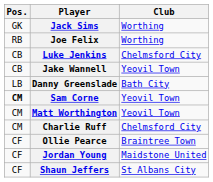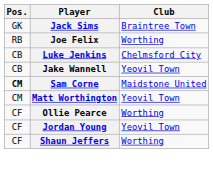 <table class="wikitable plainrowheaders" style="text-align: left">
 <tr>
 <th scope="col">Pos.</th>
 <th scope="col">Player</th>
 <th scope="col">Club</th>
 </tr>
 <tr>
 <td style="text-align:center">GK</td>
 <th scope="row"> <a href='#'>Jack Sims</a></th>
-<td><a href='#'>Worthing</a></td>
+<td><a href='#'>Braintree Town</a></td>
 </tr>
 <tr>
 <td style="text-align:center">RB</td>
 <th scope="row"> Joe Felix</th>
 <td><a href='#'>Worthing</a></td>
 </tr>
 <tr>
 <td style="text-align:center">CB</td>
 <th scope="row"> <a href='#'>Luke Jenkins</a></th>
 <td><a href='#'>Chelmsford City</a></td>
 </tr>
 <tr>
 <td style="text-align:center">CB</td>
 <th scope="row"> Jake Wannell</th>
 <td><a href='#'>Yeovil Town</a></td>
 </tr>
 <tr>
-<td style="text-align:center">LB</td>
-<th scope="row"> Danny Greenslade</th>
-<td><a href='#'>Bath City</a></td>
-</tr>
-<tr>
 <td style="text-align:center"><strong>CM</strong></td>
 <th scope="row"> <a href='#'>Sam Corne</a></th>
-<td><a href='#'>Yeovil Town</a></td>
+<td><a href='#'>Maidstone United</a></td>
 </tr>
 <tr>
 <td style="text-align:center">CM</td>
 <th scope="row"> <a href='#'>Matt Worthington</a></th>
 <td><a href='#'>Yeovil Town</a></td>
 </tr>
 <tr>
-<td style="text-align:center">CM</td>
-<th scope="row"> Charlie Ruff</th>
-<td><a href='#'>Chelmsford City</a></td>
-</tr>
-<tr>
 <td style="text-align:center">CF</td>
 <th scope="row"> Ollie Pearce</th>
-<td><a href='#'>Braintree Town</a></td>
+<td><a href='#'>Worthing</a></td>
 </tr>
 <tr>
 <td style="text-align:center">CF</td>
 <th scope="row"> <a href='#'>Jordan Young</a></th>
-<td><a href='#'>Maidstone United</a></td>
+<td><a href='#'>Yeovil Town</a></td>
 </tr>
 <tr>
 <td style="text-align:center">CF</td>
 <th scope="row"> <a href='#'>Shaun Jeffers</a></th>
-<td><a href='#'>St Albans City</a></td>
+<td><a href='#'>Worthing</a></td>
 </tr>
 </table>
